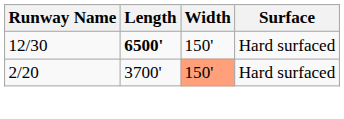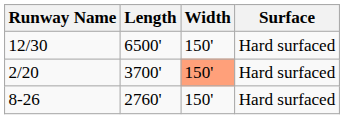 <table class="wikitable">
 <tr>
 <th>Runway Name</th>
 <th>Length</th>
 <th>Width</th>
 <th>Surface</th>
 </tr>
 <tr>
 <td>12/30</td>
-<td><strong>6500'</strong></td>
+<td>6500'</td>
 <td>150'</td>
 <td>Hard surfaced</td>
 </tr>
 <tr>
 <td>2/20</td>
 <td>3700'</td>
 <td style="background: lightsalmon;">150'</td>
 <td>Hard surfaced</td>
 </tr>
+<tr>
+<td>8-26</td>
+<td>2760'</td>
+<td>150'</td>
+<td>Hard surfaced</td>
+</tr>
 </table>
